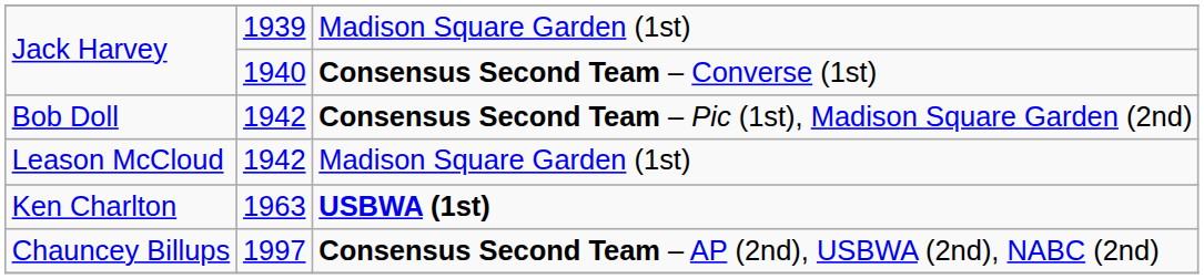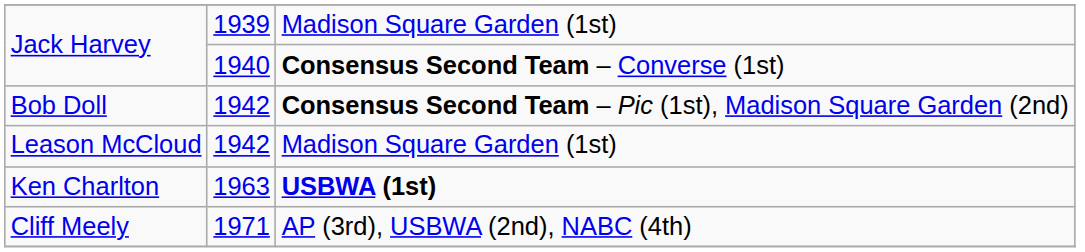 <table class="wikitable">
 <tr>
 </tr>
 <tr>
 <td rowspan=2><a href='#'>Jack Harvey</a></td>
 <td><a href='#'>1939</a></td>
 <td><a href='#'>Madison Square Garden</a> (1st)</td>
 </tr>
 <tr>
 <td><a href='#'>1940</a></td>
 <td><strong>Consensus Second Team</strong> – <a href='#'>Converse</a> (1st)</td>
 </tr>
 <tr>
 <td><a href='#'>Bob Doll</a></td>
 <td><a href='#'>1942</a></td>
 <td><strong>Consensus Second Team</strong> – <em>Pic</em> (1st), <a href='#'>Madison Square Garden</a> (2nd)</td>
 </tr>
 <tr>
 <td><a href='#'>Leason McCloud</a></td>
 <td><a href='#'>1942</a></td>
 <td><a href='#'>Madison Square Garden</a> (1st)</td>
 </tr>
 <tr>
 <td><a href='#'>Ken Charlton</a></td>
 <td><a href='#'>1963</a></td>
 <td><strong><a href='#'>USBWA</a> (1st)</strong></td>
 </tr>
 <tr>
-<td><a href='#'>Chauncey Billups</a></td>
-<td><a href='#'>1997</a></td>
-<td><strong>Consensus Second Team</strong> – <a href='#'>AP</a> (2nd), <a href='#'>USBWA</a> (2nd), <a href='#'>NABC</a> (2nd)</td>
+<td><a href='#'>Cliff Meely</a></td>
+<td><a href='#'>1971</a></td>
+<td><a href='#'>AP</a> (3rd), <a href='#'>USBWA</a> (2nd), <a href='#'>NABC</a> (4th)</td>
 </tr>
 <tr>
 </tr>
 </table>
